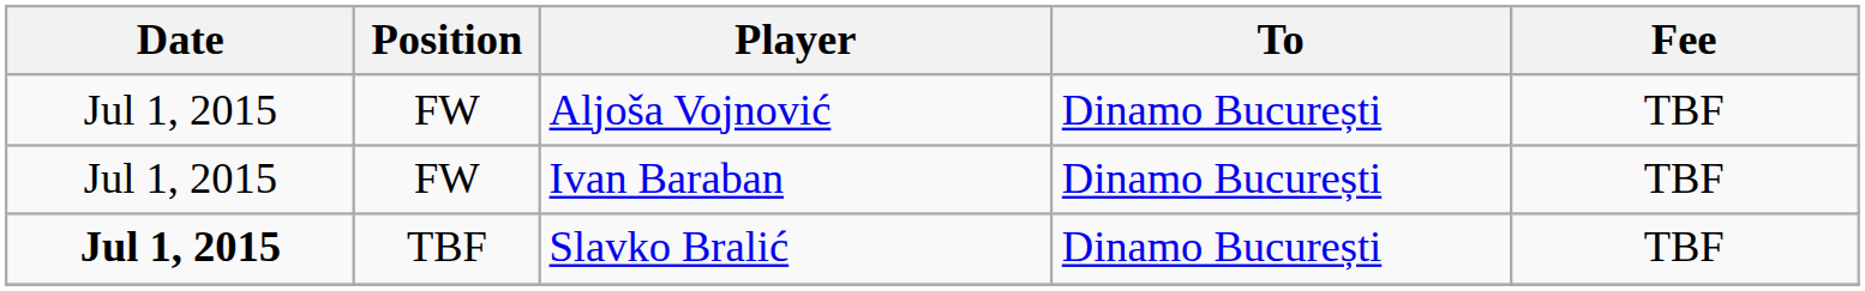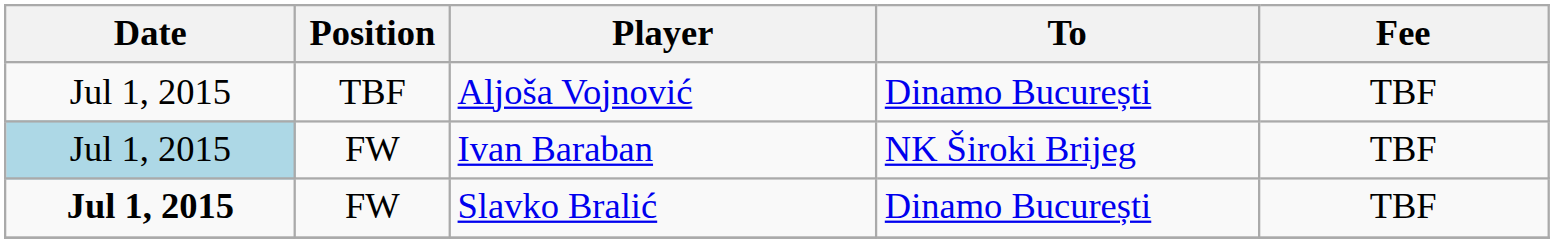 <table class="wikitable" style="text-align: center;">
 <tr>
 <th width=120>Date</th>
 <th width=60>Position</th>
 <th width=180>Player</th>
 <th width=160>To</th>
 <th width=120>Fee</th>
 </tr>
 <tr>
 <td>Jul 1, 2015</td>
-<td>FW</td>
+<td>TBF</td>
 <td style="text-align:left;"> <a href='#'>Aljoša Vojnović</a></td>
 <td style="text-align:left;"><a href='#'>Dinamo București</a></td>
 <td>TBF</td>
 </tr>
 <tr>
-<td>Jul 1, 2015</td>
+<td style="background: lightblue;">Jul 1, 2015</td>
 <td>FW</td>
 <td style="text-align:left;"> <a href='#'>Ivan Baraban</a></td>
-<td style="text-align:left;"><a href='#'>Dinamo București</a></td>
+<td style="text-align:left;"><a href='#'>NK Široki Brijeg</a></td>
 <td>TBF</td>
 </tr>
 <tr>
 <td><strong>Jul 1, 2015</strong></td>
-<td>TBF</td>
+<td>FW</td>
 <td style="text-align:left;"> <a href='#'>Slavko Bralić</a></td>
 <td style="text-align:left;"><a href='#'>Dinamo București</a></td>
 <td>TBF</td>
 </tr>
 <tr>
 </tr>
 </table>
